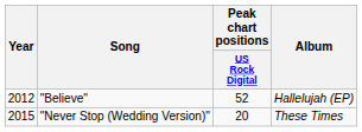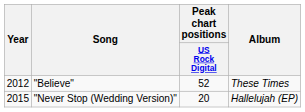 <table class="wikitable" style="text-align:center;">
 <tr>
 <th rowspan="2">Year</th>
 <th rowspan="2">Song</th>
 <th colspan="1">Peak chart positions</th>
 <th rowspan="2">Album</th>
 </tr>
 <tr style="font-size:smaller;">
 <th style="width:40px;"><a href='#'>US<br>Rock<br>Digital</a></th>
 </tr>
 <tr>
 <td>2012</td>
 <td style="text-align:left;">"Believe"</td>
 <td>52</td>
-<td style="text-align:left;"><em>Hallelujah (EP)</em></td>
+<td style="text-align:left;"><em>These Times</em></td>
 </tr>
 <tr>
 <td>2015</td>
 <td style="text-align:left;">"Never Stop (Wedding Version)"</td>
 <td>20</td>
-<td style="text-align:left;"><em>These Times</em></td>
+<td style="text-align:left;"><em>Hallelujah (EP)</em></td>
 </tr>
 </table>
